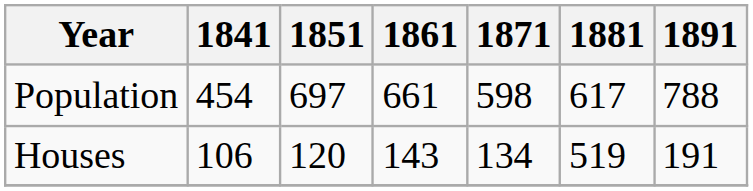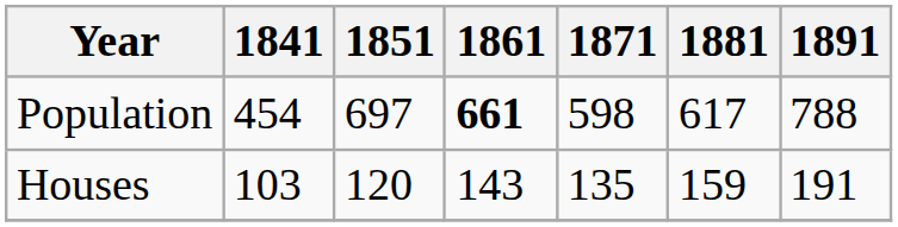 <table class="wikitable">
 <tr>
 <th>Year</th>
 <th>1841</th>
 <th>1851</th>
 <th>1861</th>
 <th>1871</th>
 <th>1881</th>
 <th>1891</th>
 </tr>
 <tr>
 <td>Population</td>
 <td>454</td>
 <td>697</td>
-<td>661</td>
+<td><strong>661</strong></td>
 <td>598</td>
 <td>617</td>
 <td>788</td>
 </tr>
 <tr>
 <td>Houses</td>
-<td>106</td>
+<td>103</td>
 <td>120</td>
 <td>143</td>
-<td>134</td>
-<td>519</td>
+<td>135</td>
+<td>159</td>
 <td>191</td>
 </tr>
 <tr>
 </tr>
 </table>
